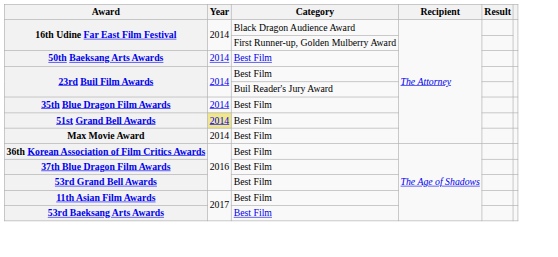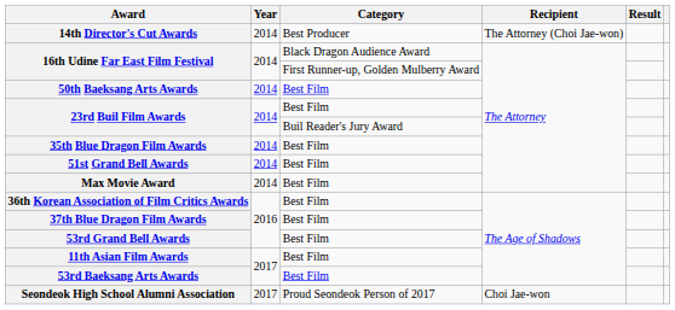 <table class="wikitable sortable plainrowheaders">
 <tr>
 <th>Award</th>
 <th>Year</th>
 <th>Category</th>
 <th>Recipient</th>
 <th>Result</th>
 <th class="unsortable"></th>
+</tr>
+<tr>
+<th scope="row">14th <a href='#'>Director's Cut Awards</a></th>
+<td>2014</td>
+<td>Best Producer</td>
+<td>The Attorney (Choi Jae-won)</td>
+<td></td>
+<td></td>
 </tr>
 <tr>
 <th scope="row" rowspan="2">16th Udine <a href='#'>Far East Film Festival</a></th>
 <td rowspan="2">2014</td>
 <td>Black Dragon Audience Award</td>
 <td rowspan="8"><em><a href='#'>The Attorney</a></em></td>
 <td></td>
 <td rowspan="2"></td>
 </tr>
 <tr>
 <td>First Runner-up, Golden Mulberry Award</td>
 <td></td>
 </tr>
 <tr>
 <th scope="row"><a href='#'>50th</a> <a href='#'>Baeksang Arts Awards</a></th>
 <td><a href='#'>2014</a></td>
 <td><a href='#'>Best Film</a></td>
 <td></td>
 <td></td>
 </tr>
 <tr>
 <th scope="row" rowspan="2"><a href='#'>23rd</a> <a href='#'>Buil Film Awards</a></th>
 <td rowspan="2"><a href='#'>2014</a></td>
 <td>Best Film</td>
 <td></td>
 <td rowspan="2"></td>
 </tr>
 <tr>
 <td>Buil Reader's Jury Award</td>
 <td></td>
 </tr>
 <tr>
 <th scope="row"><a href='#'>35th</a> <a href='#'>Blue Dragon Film Awards</a></th>
 <td><a href='#'>2014</a></td>
 <td>Best Film</td>
 <td></td>
 <td></td>
 </tr>
 <tr>
 <th scope="row"><a href='#'>51st</a> <a href='#'>Grand Bell Awards</a></th>
-<td style="background: khaki;"><a href='#'>2014</a></td>
+<td><a href='#'>2014</a></td>
 <td>Best Film</td>
 <td></td>
 <td></td>
 </tr>
 <tr>
 <th scope="row">Max Movie Award</th>
 <td>2014</td>
 <td>Best Film</td>
 <td></td>
 <td></td>
 </tr>
 <tr>
 <th scope="row">36th <a href='#'>Korean Association of Film Critics Awards</a></th>
 <td rowspan="3">2016</td>
 <td>Best Film</td>
 <td rowspan="5"><em><a href='#'>The Age of Shadows</a></em></td>
 <td></td>
 <td></td>
 </tr>
 <tr>
 <th scope="row"><a href='#'>37th Blue Dragon Film Awards</a></th>
 <td>Best Film</td>
 <td></td>
 <td></td>
 </tr>
 <tr>
 <th scope="row"><a href='#'>53rd Grand Bell Awards</a></th>
 <td>Best Film</td>
 <td></td>
 <td></td>
 </tr>
 <tr>
 <th scope="row"><a href='#'>11th Asian Film Awards</a></th>
 <td rowspan="2">2017</td>
 <td>Best Film</td>
 <td></td>
 <td></td>
 </tr>
 <tr>
 <th scope="row"><a href='#'>53rd Baeksang Arts Awards</a></th>
 <td><a href='#'>Best Film</a></td>
 <td></td>
 <td></td>
 </tr>
+<tr>
+<th scope="row">Seondeok High School Alumni Association</th>
+<td>2017</td>
+<td>Proud Seondeok Person of 2017</td>
+<td>Choi Jae-won</td>
+<td></td>
+<td></td>
+</tr>
 </table>
